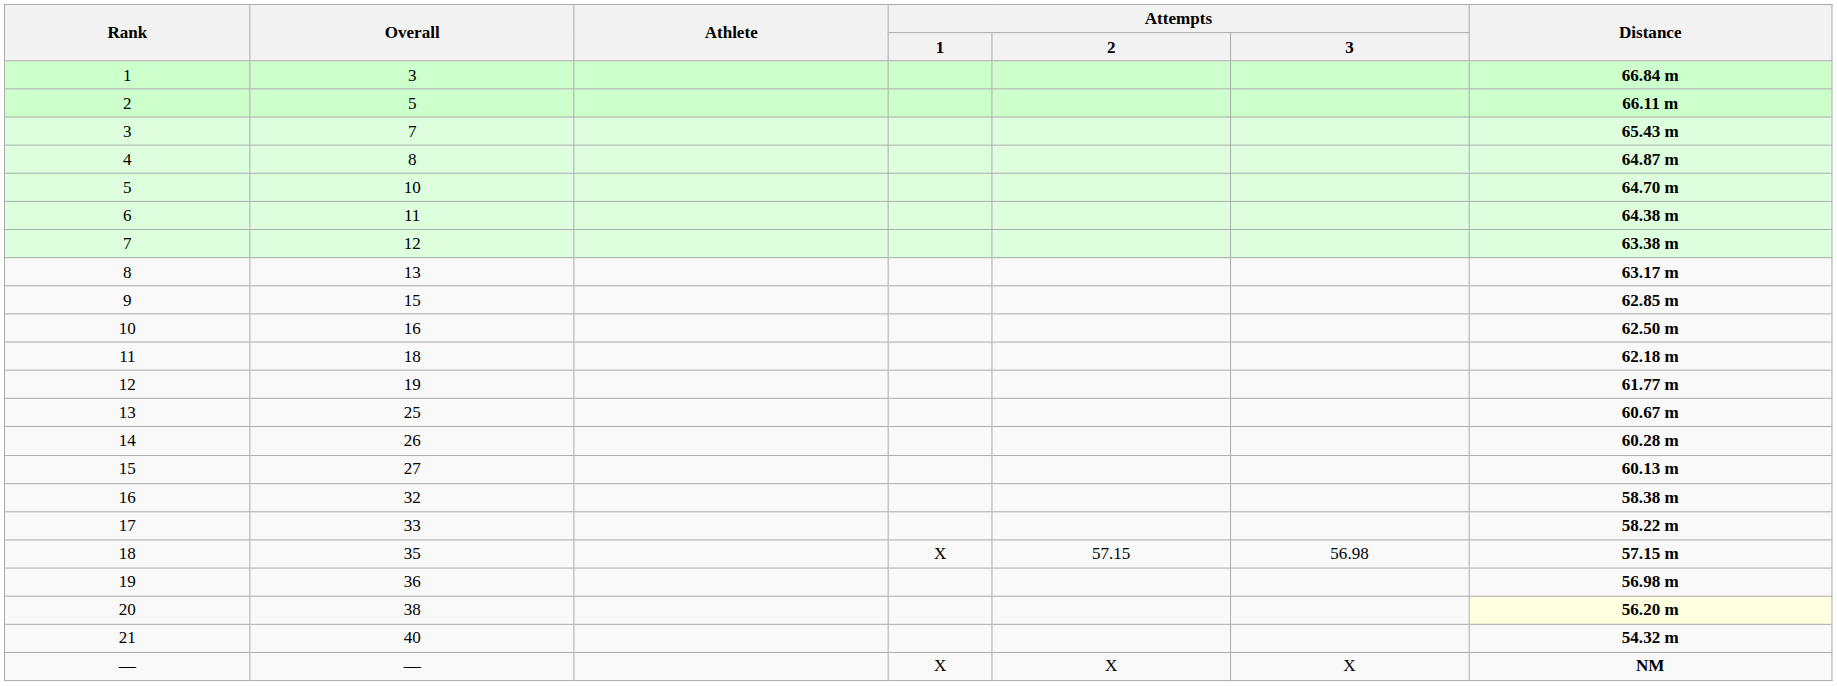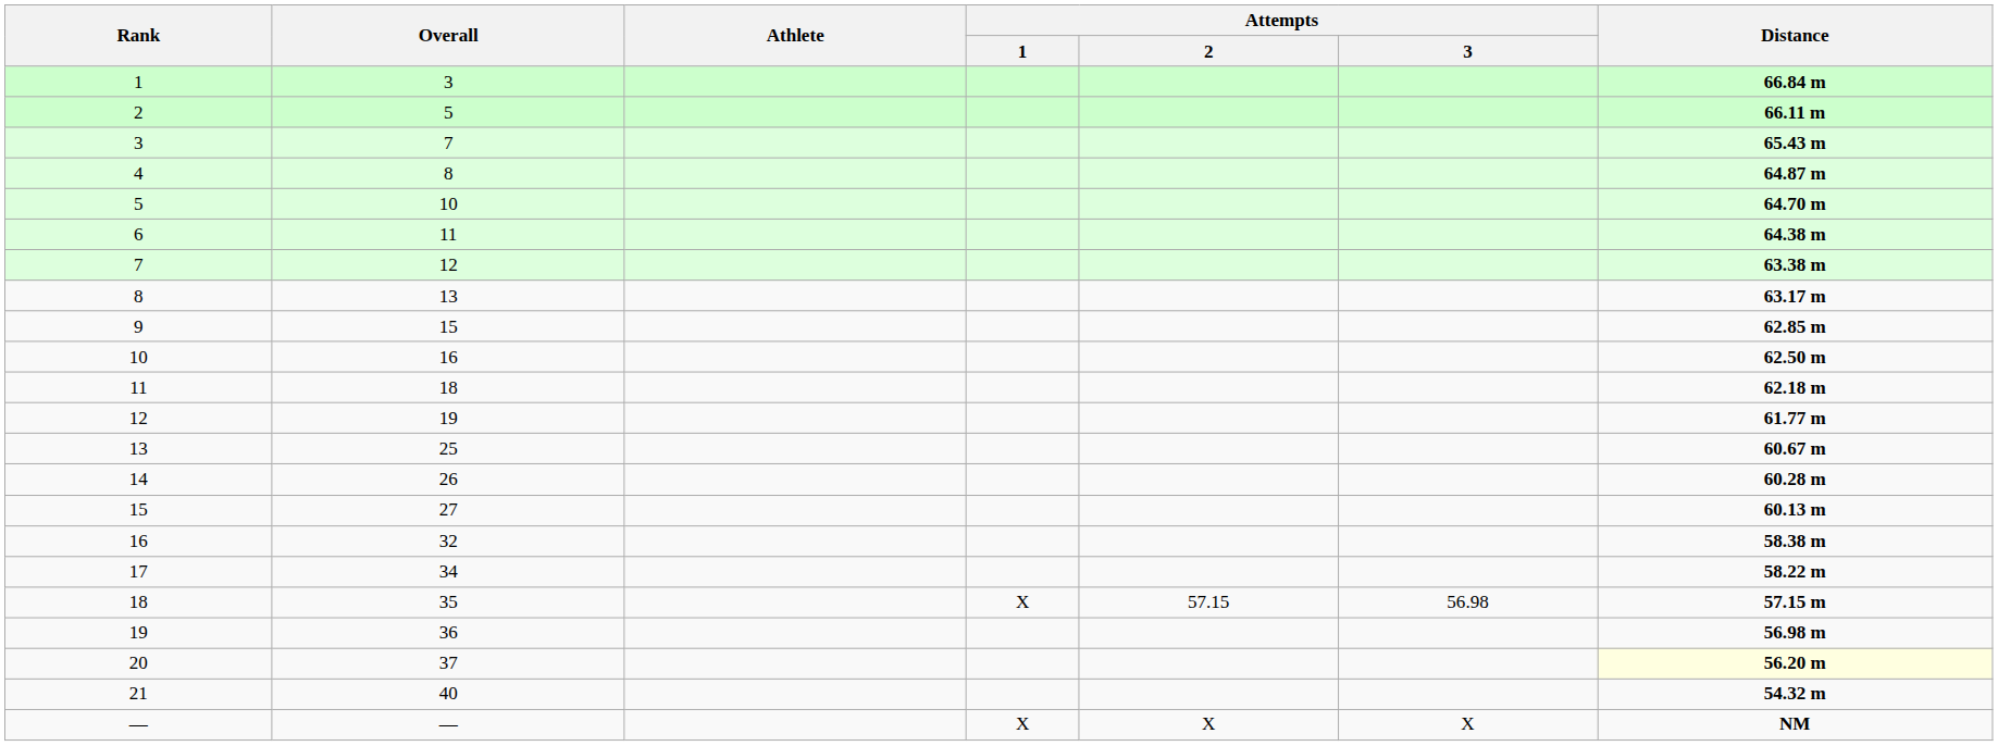 <table class="wikitable" style=" text-align:center; font-size:110%;" width="95%">
 <tr>
 <th rowspan="2">Rank</th>
 <th rowspan="2">Overall</th>
 <th rowspan="2">Athlete</th>
 <th colspan="3">Attempts</th>
 <th rowspan="2">Distance</th>
 </tr>
 <tr>
 <th>1</th>
 <th>2</th>
 <th>3</th>
 </tr>
 <tr style="background:#ccffcc;">
 <td>1</td>
 <td>3</td>
 <td align=left></td>
 <td></td>
 <td></td>
 <td></td>
 <td><strong>66.84 m</strong></td>
 </tr>
 <tr style="background:#ccffcc;">
 <td>2</td>
 <td>5</td>
 <td align=left></td>
 <td></td>
 <td></td>
 <td></td>
 <td><strong>66.11 m</strong></td>
 </tr>
 <tr style="background:#ddffdd;">
 <td>3</td>
 <td>7</td>
 <td align=left></td>
 <td></td>
 <td></td>
 <td></td>
 <td><strong>65.43 m</strong></td>
 </tr>
 <tr style="background:#ddffdd;">
 <td>4</td>
 <td>8</td>
 <td align=left></td>
 <td></td>
 <td></td>
 <td></td>
 <td><strong>64.87 m</strong></td>
 </tr>
 <tr style="background:#ddffdd;">
 <td>5</td>
 <td>10</td>
 <td align=left></td>
 <td></td>
 <td></td>
 <td></td>
 <td><strong>64.70 m</strong></td>
 </tr>
 <tr style="background:#ddffdd;">
 <td>6</td>
 <td>11</td>
 <td align=left></td>
 <td></td>
 <td></td>
 <td></td>
 <td><strong>64.38 m</strong></td>
 </tr>
 <tr style="background:#ddffdd;">
 <td>7</td>
 <td>12</td>
 <td align=left></td>
 <td></td>
 <td></td>
 <td></td>
 <td><strong>63.38 m</strong></td>
 </tr>
 <tr>
 <td>8</td>
 <td>13</td>
 <td align=left></td>
 <td></td>
 <td></td>
 <td></td>
 <td><strong>63.17 m</strong></td>
 </tr>
 <tr>
 <td>9</td>
 <td>15</td>
 <td align=left></td>
 <td></td>
 <td></td>
 <td></td>
 <td><strong>62.85 m</strong></td>
 </tr>
 <tr>
 <td>10</td>
 <td>16</td>
 <td align=left></td>
 <td></td>
 <td></td>
 <td></td>
 <td><strong>62.50 m</strong></td>
 </tr>
 <tr>
 <td>11</td>
 <td>18</td>
 <td align=left></td>
 <td></td>
 <td></td>
 <td></td>
 <td><strong>62.18 m</strong></td>
 </tr>
 <tr>
 <td>12</td>
 <td>19</td>
 <td align=left></td>
 <td></td>
 <td></td>
 <td></td>
 <td><strong>61.77 m</strong></td>
 </tr>
 <tr>
 <td>13</td>
 <td>25</td>
 <td align=left></td>
 <td></td>
 <td></td>
 <td></td>
 <td><strong>60.67 m</strong></td>
 </tr>
 <tr>
 <td>14</td>
 <td>26</td>
 <td align=left></td>
 <td></td>
 <td></td>
 <td></td>
 <td><strong>60.28 m</strong></td>
 </tr>
 <tr>
 <td>15</td>
 <td>27</td>
 <td align=left></td>
 <td></td>
 <td></td>
 <td></td>
 <td><strong>60.13 m</strong></td>
 </tr>
 <tr>
 <td>16</td>
 <td>32</td>
 <td align=left></td>
 <td></td>
 <td></td>
 <td></td>
 <td><strong>58.38 m</strong></td>
 </tr>
 <tr>
 <td>17</td>
-<td>33</td>
+<td>34</td>
 <td align=left></td>
 <td></td>
 <td></td>
 <td></td>
 <td><strong>58.22 m</strong></td>
 </tr>
 <tr>
 <td>18</td>
 <td>35</td>
 <td align=left></td>
 <td>X</td>
 <td>57.15</td>
 <td>56.98</td>
 <td><strong>57.15 m</strong></td>
 </tr>
 <tr>
 <td>19</td>
 <td>36</td>
 <td align=left></td>
 <td></td>
 <td></td>
 <td></td>
 <td><strong>56.98 m</strong></td>
 </tr>
 <tr>
 <td>20</td>
-<td>38</td>
+<td>37</td>
 <td align=left></td>
 <td></td>
 <td></td>
 <td></td>
 <td style="background: lightyellow;"><strong>56.20 m</strong></td>
 </tr>
 <tr>
 <td>21</td>
 <td>40</td>
 <td align=left></td>
 <td></td>
 <td></td>
 <td></td>
 <td><strong>54.32 m </strong></td>
 </tr>
 <tr>
 <td>—</td>
 <td>—</td>
 <td align=left></td>
 <td>X</td>
 <td>X</td>
 <td>X</td>
 <td><strong>NM</strong></td>
 </tr>
 </table>
